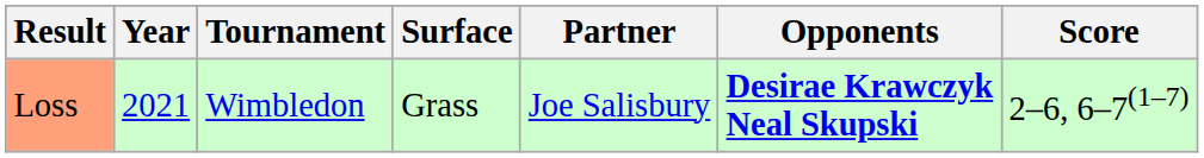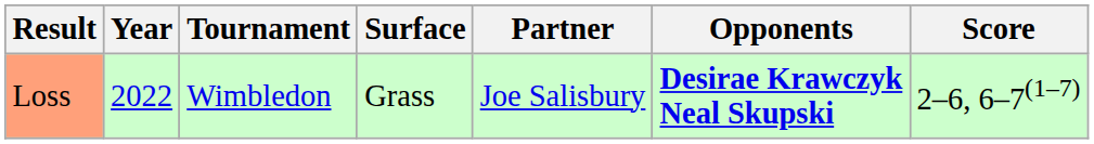 <table class="sortable wikitable">
 <tr>
 <th>Result</th>
 <th>Year</th>
 <th>Tournament</th>
 <th>Surface</th>
 <th>Partner</th>
 <th>Opponents</th>
 <th class="unsortable">Score</th>
 </tr>
 <tr bgcolor=#CCFFCC>
 <td bgcolor=#ffa07a>Loss</td>
-<td><a href='#'>2021</a></td>
+<td><a href='#'>2022</a></td>
 <td><a href='#'>Wimbledon</a></td>
 <td>Grass</td>
 <td> <a href='#'>Joe Salisbury</a></td>
 <td><strong> <a href='#'>Desirae Krawczyk</a><br> <a href='#'>Neal Skupski</a></strong></td>
 <td>2–6, 6–7<sup>(1–7)</sup></td>
 </tr>
 </table>
